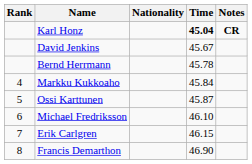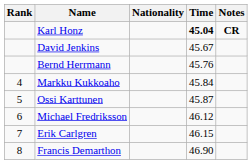 <table class="wikitable sortable" style="text-align:center">
 <tr>
 <th>Rank</th>
 <th>Name</th>
 <th>Nationality</th>
 <th>Time</th>
 <th>Notes</th>
 </tr>
 <tr>
 <td></td>
 <td align=left><a href='#'>Karl Honz</a></td>
 <td align=left></td>
 <td><strong>45.04</strong></td>
 <td><strong>CR</strong></td>
 </tr>
 <tr>
 <td></td>
 <td align=left><a href='#'>David Jenkins</a></td>
 <td align=left></td>
 <td>45.67</td>
 <td></td>
 </tr>
 <tr>
 <td></td>
 <td align=left><a href='#'>Bernd Herrmann</a></td>
 <td align=left></td>
-<td>45.78</td>
+<td>45.76</td>
 <td></td>
 </tr>
 <tr>
 <td>4</td>
 <td align=left><a href='#'>Markku Kukkoaho</a></td>
 <td align=left></td>
 <td>45.84</td>
 <td></td>
 </tr>
 <tr>
 <td>5</td>
 <td align=left><a href='#'>Ossi Karttunen</a></td>
 <td align=left></td>
 <td>45.87</td>
 <td></td>
 </tr>
 <tr>
 <td>6</td>
 <td align=left><a href='#'>Michael Fredriksson</a></td>
 <td align=left></td>
-<td>46.10</td>
+<td>46.12</td>
 <td></td>
 </tr>
 <tr>
 <td>7</td>
 <td align=left><a href='#'>Erik Carlgren</a></td>
 <td align=left></td>
 <td>46.15</td>
 <td></td>
 </tr>
 <tr>
 <td>8</td>
 <td align=left><a href='#'>Francis Demarthon</a></td>
 <td align=left></td>
 <td>46.90</td>
 <td></td>
 </tr>
 </table>
